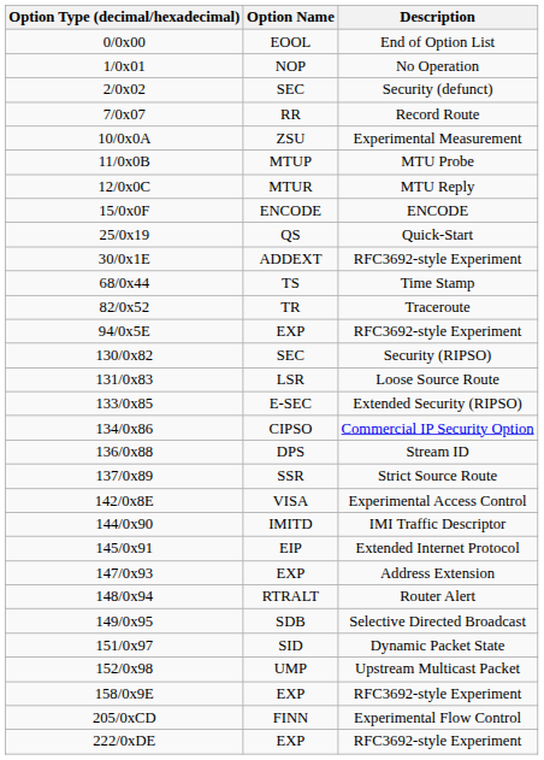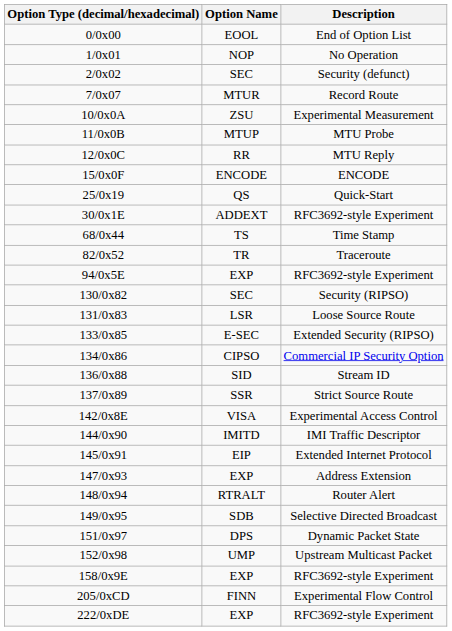 <table class=wikitable style=text-align:center>
 <tr>
 <th>Option Type (decimal/hexadecimal)</th>
 <th>Option Name</th>
 <th>Description</th>
 </tr>
 <tr>
 <td>0/0x00</td>
 <td>EOOL</td>
 <td>End of Option List</td>
 </tr>
 <tr>
 <td>1/0x01</td>
 <td>NOP</td>
 <td>No Operation</td>
 </tr>
 <tr>
 <td>2/0x02</td>
 <td>SEC</td>
 <td>Security (defunct)</td>
 </tr>
 <tr>
 <td>7/0x07</td>
-<td>RR</td>
+<td>MTUR</td>
 <td>Record Route</td>
 </tr>
 <tr>
 <td>10/0x0A</td>
 <td>ZSU</td>
 <td>Experimental Measurement</td>
 </tr>
 <tr>
 <td>11/0x0B</td>
 <td>MTUP</td>
 <td>MTU Probe</td>
 </tr>
 <tr>
 <td>12/0x0C</td>
-<td>MTUR</td>
+<td>RR</td>
 <td>MTU Reply</td>
 </tr>
 <tr>
 <td>15/0x0F</td>
 <td>ENCODE</td>
 <td>ENCODE</td>
 </tr>
 <tr>
 <td>25/0x19</td>
 <td>QS</td>
 <td>Quick-Start</td>
 </tr>
 <tr>
 <td>30/0x1E</td>
 <td>ADDEXT</td>
 <td>RFC3692-style Experiment</td>
 </tr>
 <tr>
 <td>68/0x44</td>
 <td>TS</td>
 <td>Time Stamp</td>
 </tr>
 <tr>
 <td>82/0x52</td>
 <td>TR</td>
 <td>Traceroute</td>
 </tr>
 <tr>
 <td>94/0x5E</td>
 <td>EXP</td>
 <td>RFC3692-style Experiment</td>
 </tr>
 <tr>
 <td>130/0x82</td>
 <td>SEC</td>
 <td>Security (RIPSO)</td>
 </tr>
 <tr>
 <td>131/0x83</td>
 <td>LSR</td>
 <td>Loose Source Route</td>
 </tr>
 <tr>
 <td>133/0x85</td>
 <td>E-SEC</td>
 <td>Extended Security (RIPSO)</td>
 </tr>
 <tr>
 <td>134/0x86</td>
 <td>CIPSO</td>
 <td><a href='#'>Commercial IP Security Option</a></td>
 </tr>
 <tr>
 <td>136/0x88</td>
-<td>DPS</td>
+<td>SID</td>
 <td>Stream ID</td>
 </tr>
 <tr>
 <td>137/0x89</td>
 <td>SSR</td>
 <td>Strict Source Route</td>
 </tr>
 <tr>
 <td>142/0x8E</td>
 <td>VISA</td>
 <td>Experimental Access Control</td>
 </tr>
 <tr>
 <td>144/0x90</td>
 <td>IMITD</td>
 <td>IMI Traffic Descriptor</td>
 </tr>
 <tr>
 <td>145/0x91</td>
 <td>EIP</td>
 <td>Extended Internet Protocol</td>
 </tr>
 <tr>
 <td>147/0x93</td>
 <td>EXP</td>
 <td>Address Extension</td>
 </tr>
 <tr>
 <td>148/0x94</td>
 <td>RTRALT</td>
 <td>Router Alert</td>
 </tr>
 <tr>
 <td>149/0x95</td>
 <td>SDB</td>
 <td>Selective Directed Broadcast</td>
 </tr>
 <tr>
 <td>151/0x97</td>
-<td>SID</td>
+<td>DPS</td>
 <td>Dynamic Packet State</td>
 </tr>
 <tr>
 <td>152/0x98</td>
 <td>UMP</td>
 <td>Upstream Multicast Packet</td>
 </tr>
 <tr>
 <td>158/0x9E</td>
 <td>EXP</td>
 <td>RFC3692-style Experiment</td>
 </tr>
 <tr>
 <td>205/0xCD</td>
 <td>FINN</td>
 <td>Experimental Flow Control</td>
 </tr>
 <tr>
 <td>222/0xDE</td>
 <td>EXP</td>
 <td>RFC3692-style Experiment</td>
 </tr>
 </table>
